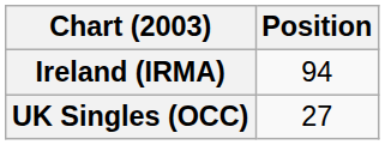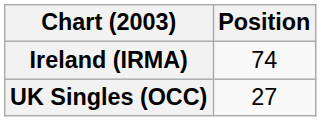 <table class="wikitable plainrowheaders" style="text-align:center">
 <tr>
 <th scope="col">Chart (2003)</th>
 <th scope="col">Position</th>
 </tr>
 <tr>
 <th scope="row">Ireland (IRMA)</th>
-<td>94</td>
+<td>74</td>
 </tr>
 <tr>
 <th scope="row">UK Singles (OCC)</th>
 <td>27</td>
 </tr>
 </table>
